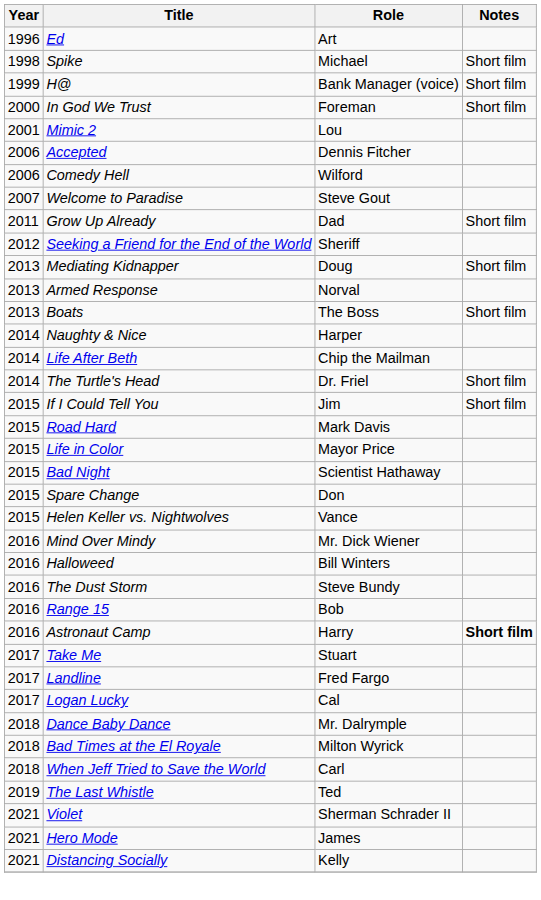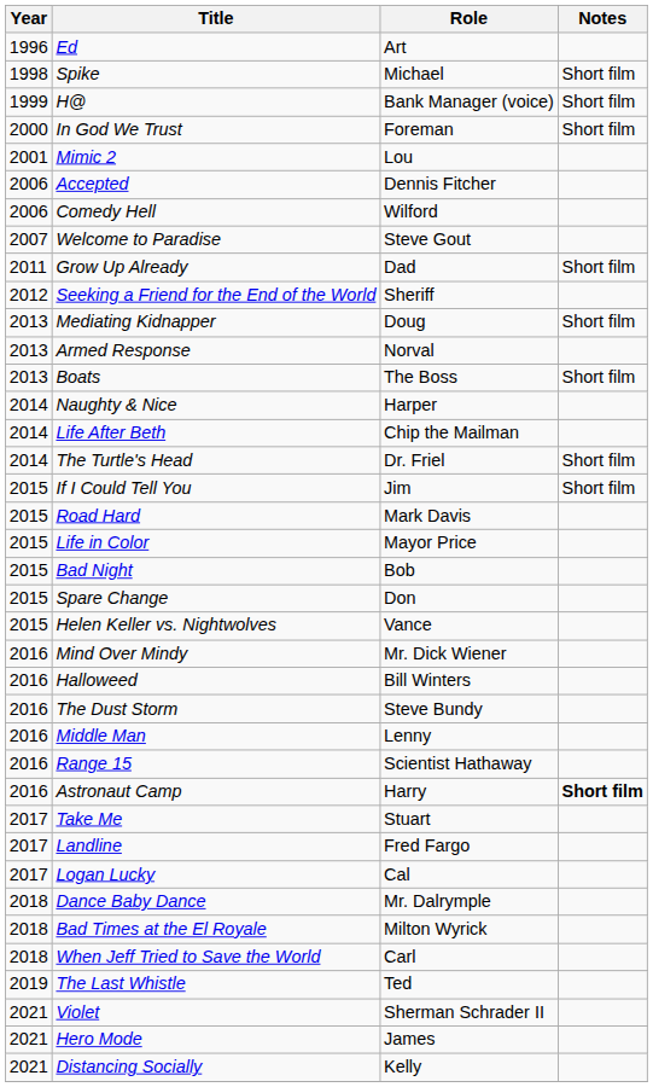 <table class = "wikitable sortable">
 <tr>
 <th>Year</th>
 <th>Title</th>
 <th>Role</th>
 <th class = "unsortable">Notes</th>
 </tr>
 <tr>
 <td>1996</td>
 <td><em><a href='#'>Ed</a></em></td>
 <td>Art</td>
 <td></td>
 </tr>
 <tr>
 <td>1998</td>
 <td><em>Spike</em></td>
 <td>Michael</td>
 <td>Short film</td>
 </tr>
 <tr>
 <td>1999</td>
 <td><em>H@</em></td>
 <td>Bank Manager (voice)</td>
 <td>Short film</td>
 </tr>
 <tr>
 <td>2000</td>
 <td><em>In God We Trust</em></td>
 <td>Foreman</td>
 <td>Short film</td>
 </tr>
 <tr>
 <td>2001</td>
 <td><em><a href='#'>Mimic 2</a></em></td>
 <td>Lou</td>
 <td></td>
 </tr>
 <tr>
 <td>2006</td>
 <td><em><a href='#'>Accepted</a></em></td>
 <td>Dennis Fitcher</td>
 <td></td>
 </tr>
 <tr>
 <td>2006</td>
 <td><em>Comedy Hell</em></td>
 <td>Wilford</td>
 <td></td>
 </tr>
 <tr>
 <td>2007</td>
 <td><em>Welcome to Paradise</em></td>
 <td>Steve Gout</td>
 <td></td>
 </tr>
 <tr>
 <td>2011</td>
 <td><em>Grow Up Already</em></td>
 <td>Dad</td>
 <td>Short film</td>
 </tr>
 <tr>
 <td>2012</td>
 <td><em><a href='#'>Seeking a Friend for the End of the World</a></em></td>
 <td>Sheriff</td>
 <td></td>
 </tr>
 <tr>
 <td>2013</td>
 <td><em>Mediating Kidnapper</em></td>
 <td>Doug</td>
 <td>Short film</td>
 </tr>
 <tr>
 <td>2013</td>
 <td><em>Armed Response</em></td>
 <td>Norval</td>
 <td></td>
 </tr>
 <tr>
 <td>2013</td>
 <td><em>Boats</em></td>
 <td>The Boss</td>
 <td>Short film</td>
 </tr>
 <tr>
 <td>2014</td>
 <td><em>Naughty & Nice</em></td>
 <td>Harper</td>
 <td></td>
 </tr>
 <tr>
 <td>2014</td>
 <td><em><a href='#'>Life After Beth</a></em></td>
 <td>Chip the Mailman</td>
 <td></td>
 </tr>
 <tr>
 <td>2014</td>
 <td><em>The Turtle's Head</em></td>
 <td>Dr. Friel</td>
 <td>Short film</td>
 </tr>
 <tr>
 <td>2015</td>
 <td><em>If I Could Tell You</em></td>
 <td>Jim</td>
 <td>Short film</td>
 </tr>
 <tr>
 <td>2015</td>
 <td><em><a href='#'>Road Hard</a></em></td>
 <td>Mark Davis</td>
 <td></td>
 </tr>
 <tr>
 <td>2015</td>
 <td><em><a href='#'>Life in Color</a></em></td>
 <td>Mayor Price</td>
 <td></td>
 </tr>
 <tr>
 <td>2015</td>
 <td><em><a href='#'>Bad Night</a></em></td>
-<td>Scientist Hathaway</td>
+<td>Bob</td>
 <td></td>
 </tr>
 <tr>
 <td>2015</td>
 <td><em>Spare Change</em></td>
 <td>Don</td>
 <td></td>
 </tr>
 <tr>
 <td>2015</td>
 <td><em>Helen Keller vs. Nightwolves</em></td>
 <td>Vance</td>
 <td></td>
 </tr>
 <tr>
 <td>2016</td>
 <td><em>Mind Over Mindy</em></td>
 <td>Mr. Dick Wiener</td>
 <td></td>
 </tr>
 <tr>
 <td>2016</td>
 <td><em>Halloweed</em></td>
 <td>Bill Winters</td>
 <td></td>
 </tr>
 <tr>
 <td>2016</td>
 <td><em>The Dust Storm</em></td>
 <td>Steve Bundy</td>
 <td></td>
 </tr>
 <tr>
 <td>2016</td>
+<td><em><a href='#'>Middle Man</a></em></td>
+<td>Lenny</td>
+<td></td>
+</tr>
+<tr>
+<td>2016</td>
 <td><em><a href='#'>Range 15</a></em></td>
-<td>Bob</td>
+<td>Scientist Hathaway</td>
 <td></td>
 </tr>
 <tr>
 <td>2016</td>
 <td><em>Astronaut Camp</em></td>
 <td>Harry</td>
 <td><strong>Short film</strong></td>
 </tr>
 <tr>
 <td>2017</td>
 <td><em><a href='#'>Take Me</a></em></td>
 <td>Stuart</td>
 <td></td>
 </tr>
 <tr>
 <td>2017</td>
 <td><em><a href='#'>Landline</a></em></td>
 <td>Fred Fargo</td>
 <td></td>
 </tr>
 <tr>
 <td>2017</td>
 <td><em><a href='#'>Logan Lucky</a></em></td>
 <td>Cal</td>
 <td></td>
 </tr>
 <tr>
 <td>2018</td>
 <td><em><a href='#'>Dance Baby Dance</a></em></td>
 <td>Mr. Dalrymple</td>
 <td></td>
 </tr>
 <tr>
 <td>2018</td>
 <td><em><a href='#'>Bad Times at the El Royale</a></em></td>
 <td>Milton Wyrick</td>
 <td></td>
 </tr>
 <tr>
 <td>2018</td>
 <td><em><a href='#'>When Jeff Tried to Save the World</a></em></td>
 <td>Carl</td>
 <td></td>
 </tr>
 <tr>
 <td>2019</td>
 <td><em><a href='#'>The Last Whistle</a></em></td>
 <td>Ted</td>
 <td></td>
 </tr>
 <tr>
 <td>2021</td>
 <td><em><a href='#'>Violet</a></em></td>
 <td>Sherman Schrader II</td>
 <td></td>
 </tr>
 <tr>
 <td>2021</td>
 <td><em><a href='#'>Hero Mode</a></em></td>
 <td>James</td>
 <td></td>
 </tr>
 <tr>
 <td>2021</td>
 <td><em><a href='#'>Distancing Socially</a></em></td>
 <td>Kelly</td>
 <td></td>
 </tr>
 <tr>
 </tr>
 </table>
